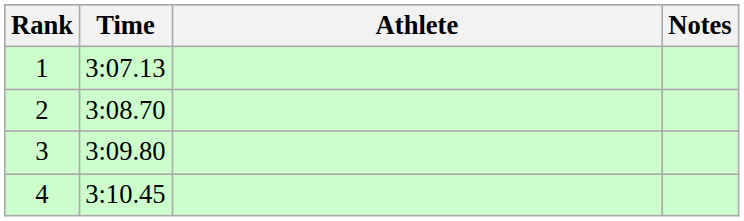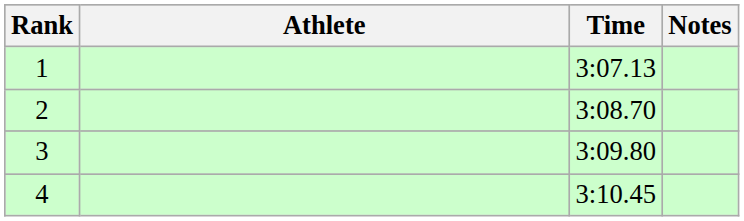 <table class="wikitable" style="text-align:center">
 <tr>
 <th>Rank</th>
+<th Style="width:18em">Athlete</th>
 <th>Time</th>
-<th Style="width:18em">Athlete</th>
 <th>Notes</th>
 </tr>
 <tr style="background:#cfc">
 <td>1</td>
+<td style="text-align:left"></td>
 <td>3:07.13</td>
-<td style="text-align:left"></td>
 <td></td>
 </tr>
 <tr style="background:#cfc">
 <td>2</td>
+<td style="text-align:left"></td>
 <td>3:08.70</td>
-<td style="text-align:left"></td>
 <td></td>
 </tr>
 <tr style="background:#cfc">
 <td>3</td>
+<td style="text-align:left"></td>
 <td>3:09.80</td>
-<td style="text-align:left"></td>
 <td></td>
 </tr>
 <tr style="background:#cfc">
 <td>4</td>
+<td style="text-align:left"></td>
 <td>3:10.45</td>
-<td style="text-align:left"></td>
 <td></td>
 </tr>
 </table>
